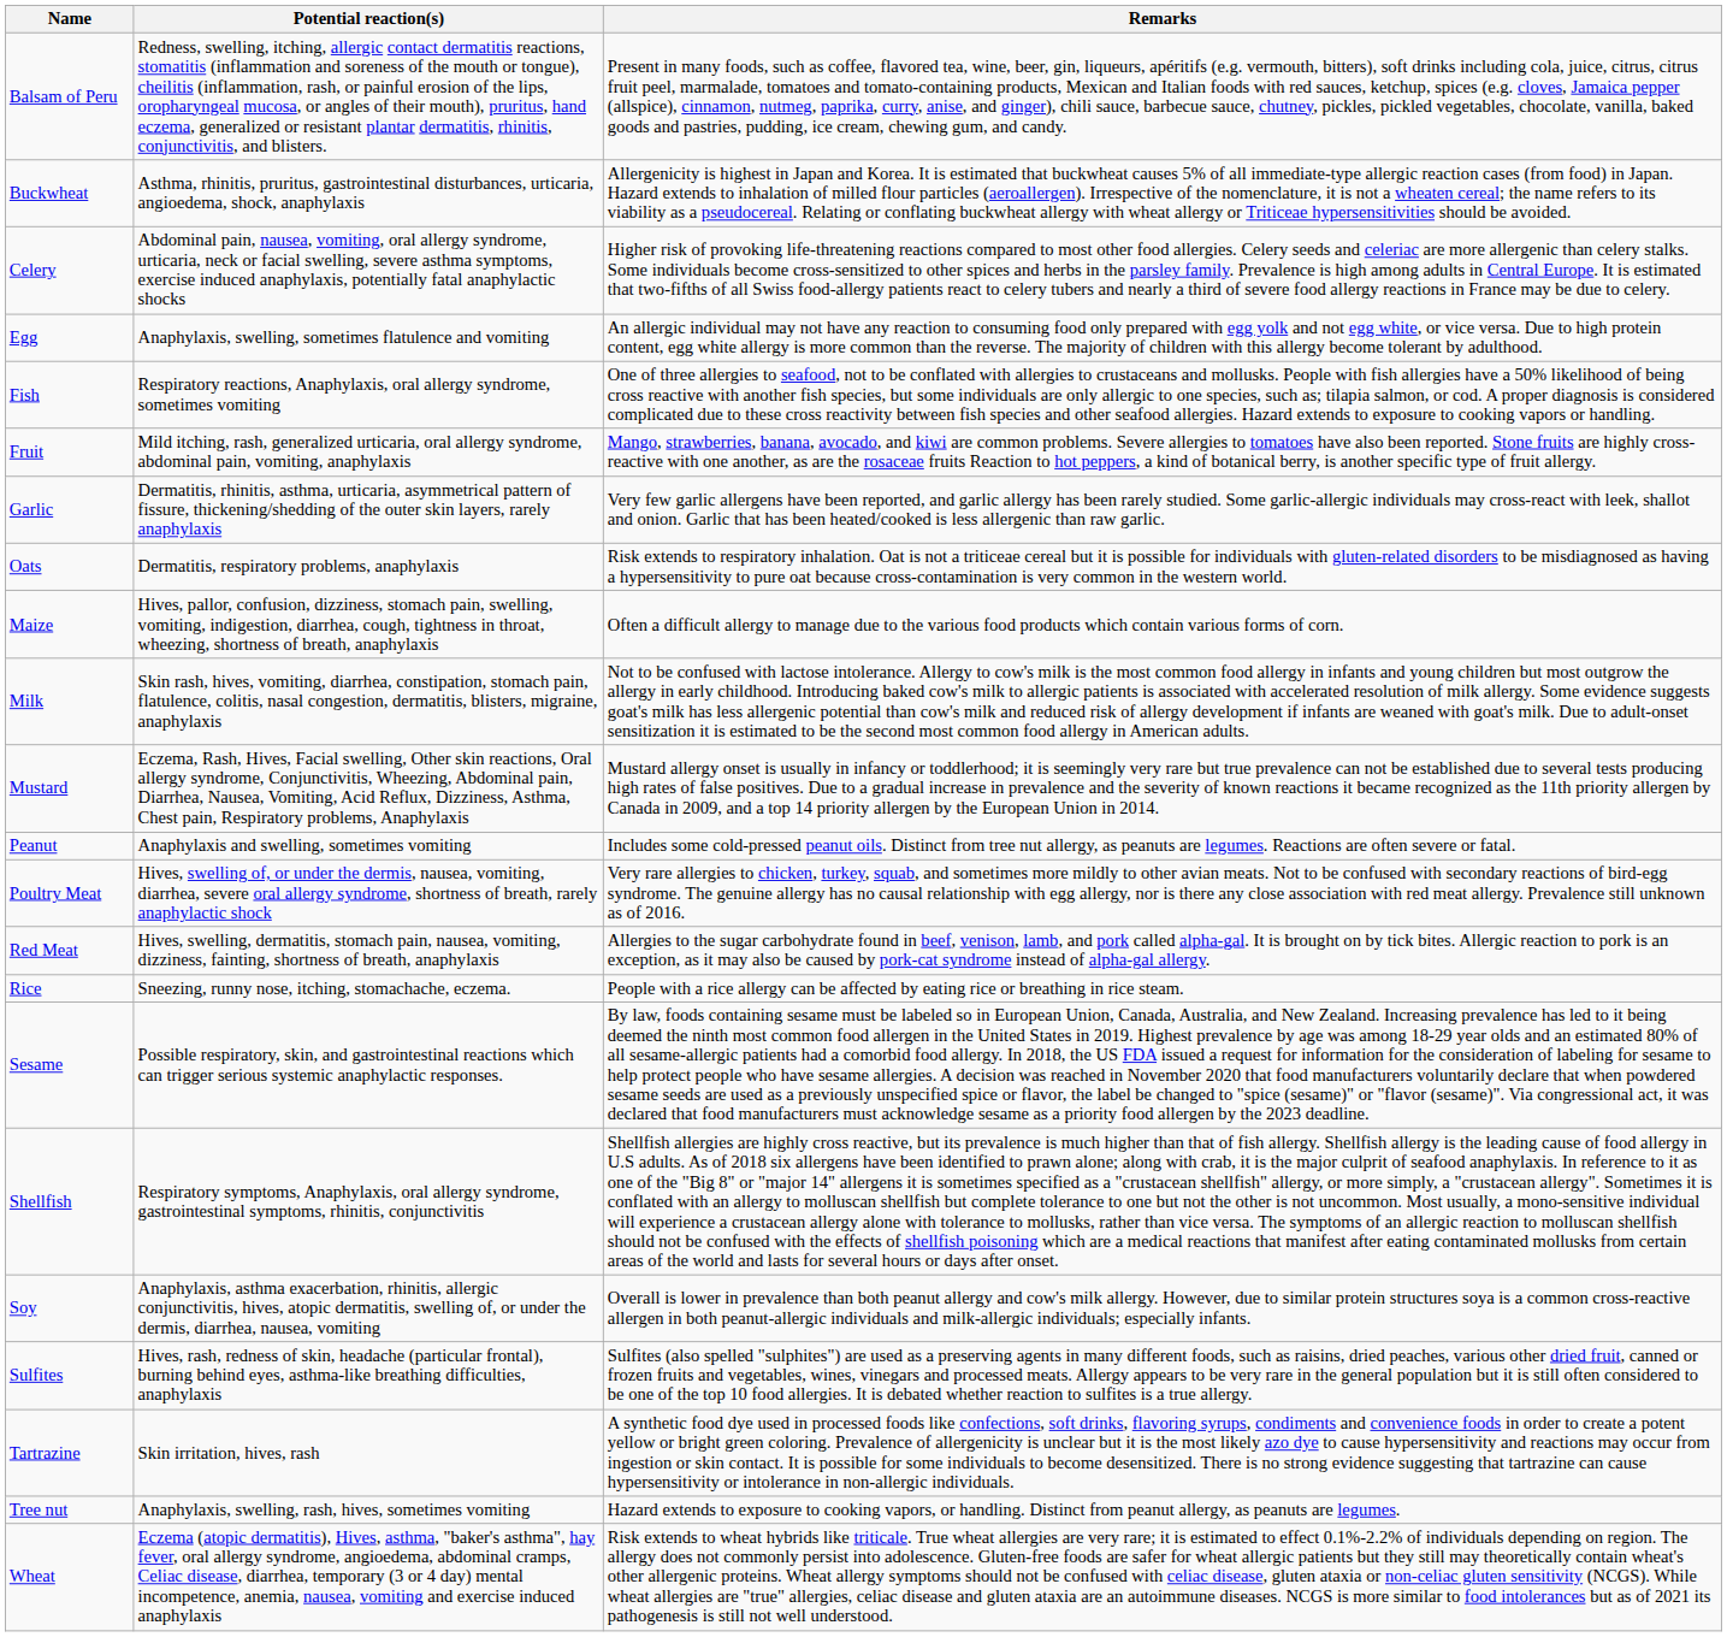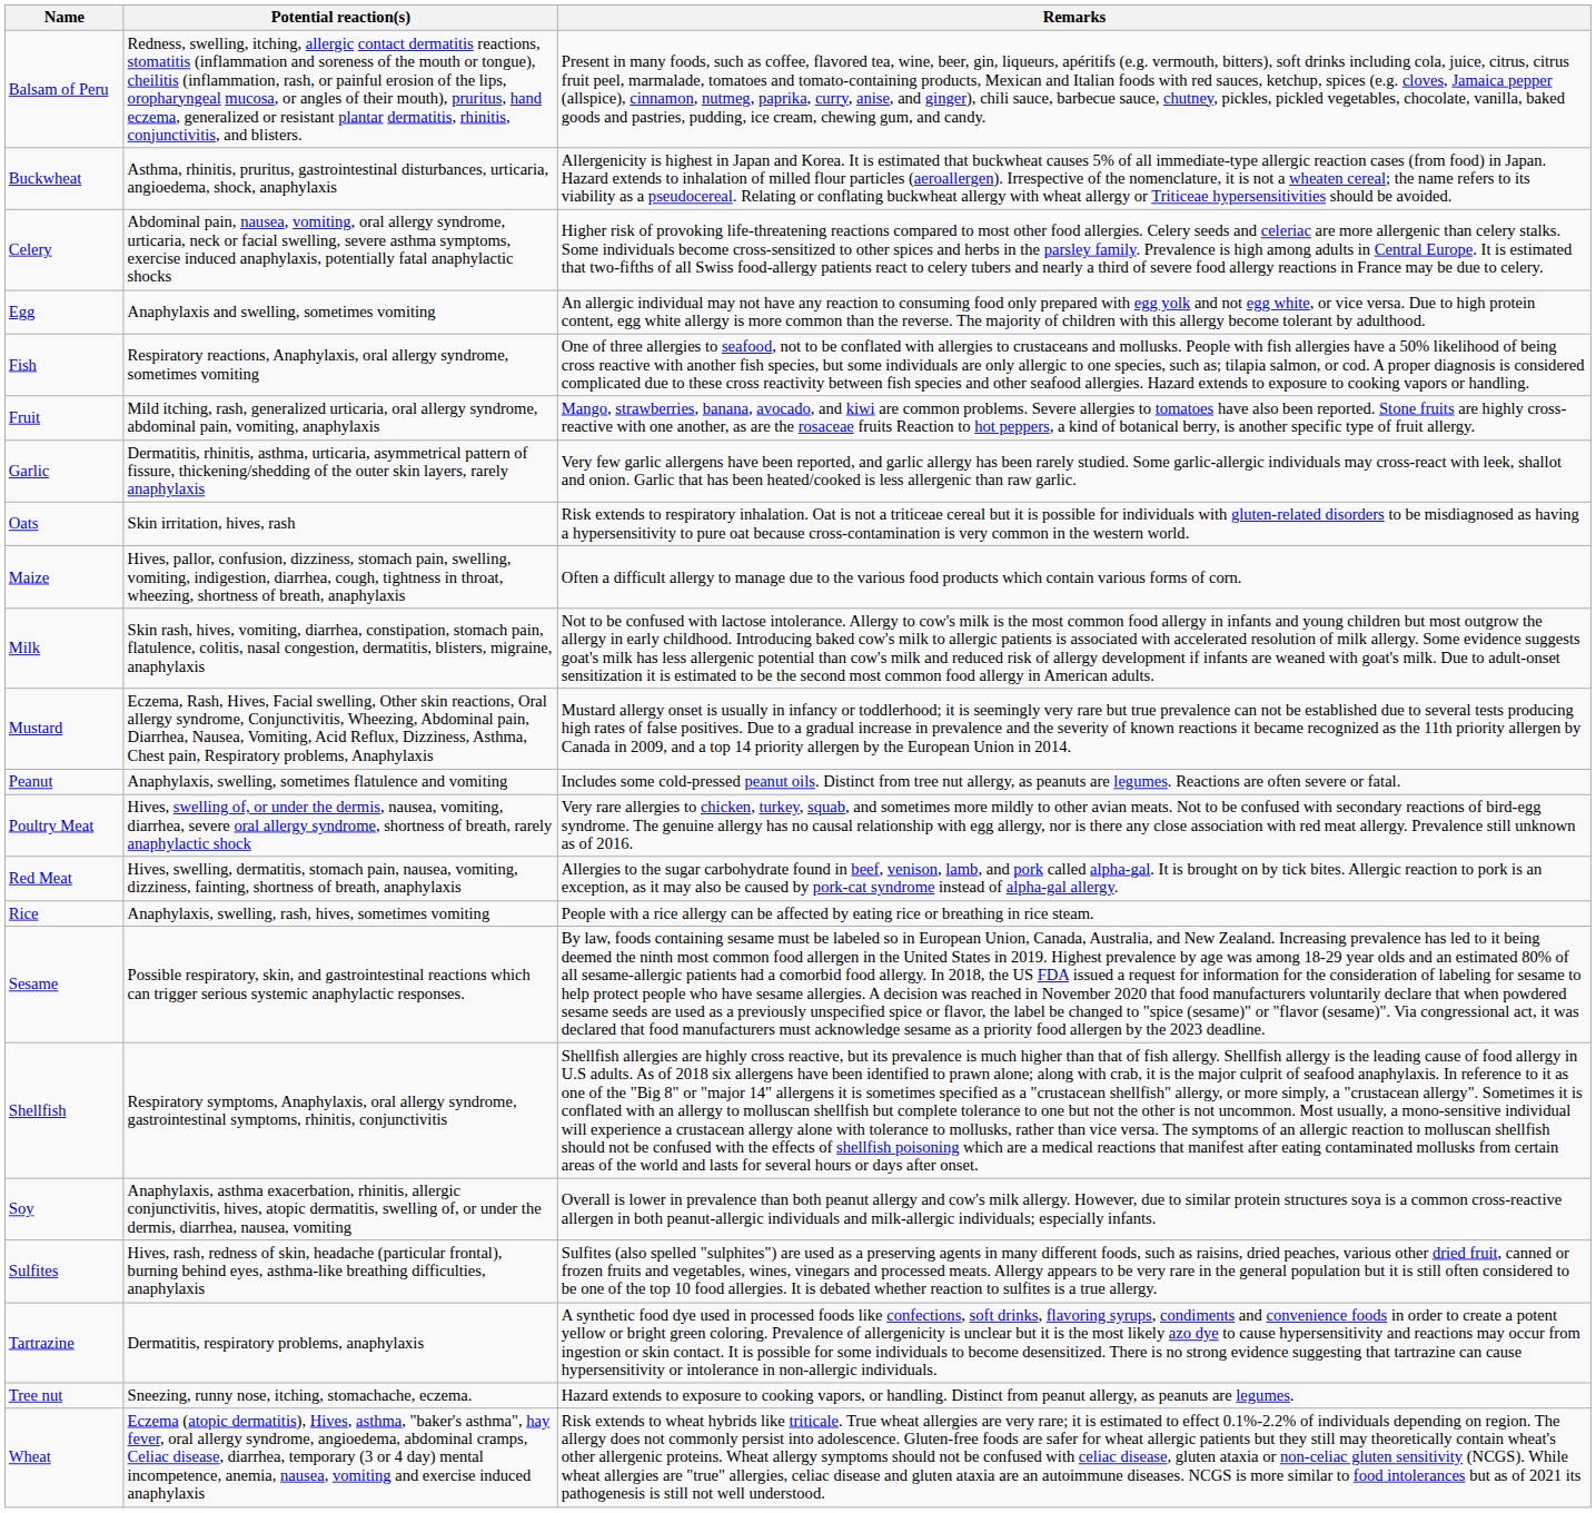 <table class="wikitable sortable">
 <tr>
 <th width="110">Name</th>
 <th>Potential reaction(s)</th>
 <th>Remarks</th>
 </tr>
 <tr>
 <td><a href='#'>Balsam of Peru</a></td>
 <td>Redness, swelling, itching, <a href='#'>allergic</a> <a href='#'>contact dermatitis</a> reactions, <a href='#'>stomatitis</a> (inflammation and soreness of the mouth or tongue), <a href='#'>cheilitis</a> (inflammation, rash, or painful erosion of the lips, <a href='#'>oropharyngeal</a> <a href='#'>mucosa</a>, or angles of their mouth), <a href='#'>pruritus</a>, <a href='#'>hand eczema</a>, generalized or resistant <a href='#'>plantar</a> <a href='#'>dermatitis</a>, <a href='#'>rhinitis</a>, <a href='#'>conjunctivitis</a>, and blisters.</td>
 <td>Present in many foods, such as coffee, flavored tea, wine, beer, gin, liqueurs, apéritifs (e.g. vermouth, bitters), soft drinks including cola, juice, citrus, citrus fruit peel, marmalade, tomatoes and tomato-containing products, Mexican and Italian foods with red sauces, ketchup, spices (e.g. <a href='#'>cloves</a>, <a href='#'>Jamaica pepper</a> (allspice), <a href='#'>cinnamon</a>, <a href='#'>nutmeg</a>, <a href='#'>paprika</a>, <a href='#'>curry</a>, <a href='#'>anise</a>, and <a href='#'>ginger</a>), chili sauce, barbecue sauce, <a href='#'>chutney</a>, pickles, pickled vegetables, chocolate, vanilla, baked goods and pastries, pudding, ice cream, chewing gum, and candy.</td>
 </tr>
 <tr>
 <td><a href='#'>Buckwheat</a></td>
 <td>Asthma, rhinitis, pruritus, gastrointestinal disturbances, urticaria, angioedema, shock, anaphylaxis</td>
 <td>Allergenicity is highest in Japan and Korea. It is estimated that buckwheat causes 5% of all immediate-type allergic reaction cases (from food) in Japan. Hazard extends to inhalation of milled flour particles (<a href='#'>aeroallergen</a>). Irrespective of the nomenclature, it is not a <a href='#'>wheaten cereal</a>; the name refers to its viability as a <a href='#'>pseudocereal</a>. Relating or conflating buckwheat allergy with wheat allergy or <a href='#'>Triticeae hypersensitivities</a> should be avoided.</td>
 </tr>
 <tr>
 <td><a href='#'>Celery</a></td>
 <td>Abdominal pain, <a href='#'>nausea</a>, <a href='#'>vomiting</a>, oral allergy syndrome, urticaria, neck or facial swelling, severe asthma symptoms, exercise induced anaphylaxis, potentially fatal anaphylactic shocks</td>
 <td>Higher risk of provoking life-threatening reactions compared to most other food allergies. Celery seeds and <a href='#'>celeriac</a> are more allergenic than celery stalks. Some individuals become cross-sensitized to other spices and herbs in the <a href='#'>parsley family</a>. Prevalence is high among adults in <a href='#'>Central Europe</a>. It is estimated that two-fifths of all Swiss food-allergy patients react to celery tubers and nearly a third of severe food allergy reactions in France may be due to celery.</td>
 </tr>
 <tr>
 <td><a href='#'>Egg</a></td>
-<td>Anaphylaxis, swelling, sometimes flatulence and vomiting</td>
+<td>Anaphylaxis and swelling, sometimes vomiting</td>
 <td>An allergic individual may not have any reaction to consuming food only prepared with <a href='#'>egg yolk</a> and not <a href='#'>egg white</a>, or vice versa. Due to high protein content, egg white allergy is more common than the reverse. The majority of children with this allergy become tolerant by adulthood.</td>
 </tr>
 <tr>
 <td><a href='#'>Fish</a></td>
 <td>Respiratory reactions, Anaphylaxis, oral allergy syndrome, sometimes vomiting</td>
 <td>One of three allergies to <a href='#'>seafood</a>, not to be conflated with allergies to crustaceans and mollusks. People with fish allergies have a 50% likelihood of being cross reactive with another fish species, but some individuals are only allergic to one species, such as; tilapia salmon, or cod. A proper diagnosis is considered complicated due to these cross reactivity between fish species and other seafood allergies. Hazard extends to exposure to cooking vapors or handling.</td>
 </tr>
 <tr>
 <td><a href='#'>Fruit</a></td>
 <td>Mild itching, rash, generalized urticaria, oral allergy syndrome, abdominal pain, vomiting, anaphylaxis</td>
 <td><a href='#'>Mango</a>, <a href='#'>strawberries</a>, <a href='#'>banana</a>, <a href='#'>avocado</a>, and <a href='#'>kiwi</a> are common problems. Severe allergies to <a href='#'>tomatoes</a> have also been reported. <a href='#'>Stone fruits</a> are highly cross-reactive with one another, as are the <a href='#'>rosaceae</a> fruits  Reaction to <a href='#'>hot peppers</a>, a kind of botanical berry, is another specific type of fruit allergy.</td>
 </tr>
 <tr>
 <td><a href='#'>Garlic</a></td>
 <td>Dermatitis, rhinitis, asthma, urticaria, asymmetrical pattern of fissure, thickening/shedding of the outer skin layers, rarely <a href='#'>anaphylaxis</a></td>
 <td>Very few garlic allergens have been reported, and garlic allergy has been rarely studied. Some garlic-allergic individuals may cross-react with leek, shallot and onion. Garlic that has been heated/cooked is less allergenic than raw garlic.</td>
 </tr>
 <tr>
 <td><a href='#'>Oats</a></td>
-<td>Dermatitis, respiratory problems, anaphylaxis</td>
+<td>Skin irritation, hives, rash</td>
 <td>Risk extends to respiratory inhalation. Oat is not a triticeae cereal but it is possible for individuals with <a href='#'>gluten-related disorders</a> to be misdiagnosed as having a hypersensitivity to pure oat because cross-contamination is very common in the western world.</td>
 </tr>
 <tr>
 <td><a href='#'>Maize</a></td>
 <td>Hives, pallor, confusion, dizziness, stomach pain, swelling, vomiting, indigestion, diarrhea, cough, tightness in throat, wheezing, shortness of breath, anaphylaxis</td>
 <td>Often a difficult allergy to manage due to the various food products which contain various forms of corn.</td>
 </tr>
 <tr>
 <td><a href='#'>Milk</a></td>
 <td>Skin rash, hives, vomiting, diarrhea, constipation, stomach pain, flatulence, colitis, nasal congestion, dermatitis, blisters, migraine, anaphylaxis</td>
 <td>Not to be confused with lactose intolerance. Allergy to cow's milk is the most common food allergy in infants and young children but most outgrow the allergy in early childhood. Introducing baked cow's milk to allergic patients is associated with accelerated resolution of milk allergy. Some evidence suggests goat's milk has less allergenic potential than cow's milk and reduced risk of allergy development if infants are weaned with goat's milk. Due to adult-onset sensitization it is estimated to be the second most common food allergy in American adults.</td>
 </tr>
 <tr>
 <td><a href='#'>Mustard</a></td>
 <td>Eczema, Rash, Hives, Facial swelling, Other skin reactions, Oral allergy syndrome, Conjunctivitis, Wheezing, Abdominal pain, Diarrhea, Nausea, Vomiting, Acid Reflux, Dizziness, Asthma, Chest pain, Respiratory problems, Anaphylaxis</td>
 <td>Mustard allergy onset is usually in infancy or toddlerhood; it is seemingly very rare but true prevalence can not be established due to several tests producing high rates of false positives. Due to a gradual increase in prevalence and the severity of known reactions it became recognized as the 11th priority allergen by Canada in 2009, and a top 14 priority allergen by the European Union in 2014.</td>
 </tr>
 <tr>
 <td><a href='#'>Peanut</a></td>
-<td>Anaphylaxis and swelling, sometimes vomiting</td>
+<td>Anaphylaxis, swelling, sometimes flatulence and vomiting</td>
 <td>Includes some cold-pressed <a href='#'>peanut oils</a>. Distinct from tree nut allergy, as peanuts are <a href='#'>legumes</a>. Reactions are often severe or fatal.</td>
 </tr>
 <tr>
 <td><a href='#'>Poultry Meat</a></td>
 <td>Hives, <a href='#'>swelling of, or under the dermis</a>, nausea, vomiting, diarrhea, severe <a href='#'>oral allergy syndrome</a>, shortness of breath, rarely <a href='#'>anaphylactic shock</a></td>
 <td>Very rare allergies to <a href='#'>chicken</a>, <a href='#'>turkey</a>, <a href='#'>squab</a>, and sometimes more mildly to other avian meats. Not to be confused with secondary reactions of bird-egg syndrome. The genuine allergy has no causal relationship with egg allergy, nor is there any close association with red meat allergy. Prevalence still unknown as of 2016.</td>
 </tr>
 <tr>
 <td><a href='#'>Red Meat</a></td>
 <td>Hives, swelling, dermatitis, stomach pain, nausea, vomiting, dizziness, fainting, shortness of breath, anaphylaxis</td>
 <td>Allergies to the sugar carbohydrate found in <a href='#'>beef</a>, <a href='#'>venison</a>, <a href='#'>lamb</a>, and <a href='#'>pork</a> called <a href='#'>alpha-gal</a>. It is brought on by tick bites. Allergic reaction to pork is an exception, as it may also be caused by <a href='#'>pork-cat syndrome</a> instead of <a href='#'>alpha-gal allergy</a>.</td>
 </tr>
 <tr>
 <td><a href='#'>Rice</a></td>
-<td>Sneezing, runny nose, itching, stomachache, eczema.</td>
+<td>Anaphylaxis, swelling, rash, hives, sometimes vomiting</td>
 <td>People with a rice allergy can be affected by eating rice or breathing in rice steam.</td>
 </tr>
 <tr>
 <td><a href='#'>Sesame</a></td>
 <td>Possible respiratory, skin, and gastrointestinal reactions which can trigger serious systemic anaphylactic responses.</td>
 <td>By law, foods containing sesame must be labeled so in European Union, Canada, Australia, and New Zealand. Increasing prevalence has led to it being deemed the ninth most common food allergen in the United States in 2019. Highest prevalence by age was among 18-29 year olds and an estimated 80% of all sesame-allergic patients had a comorbid food allergy. In 2018, the US <a href='#'>FDA</a> issued a request for information for the consideration of labeling for sesame to help protect people who have sesame allergies. A decision was reached in November 2020 that food manufacturers voluntarily declare that when powdered sesame seeds are used as a previously unspecified spice or flavor, the label be changed to "spice (sesame)" or "flavor (sesame)". Via congressional act, it was declared that food manufacturers must acknowledge sesame as a priority food allergen by the 2023 deadline.</td>
 </tr>
 <tr>
 <td><a href='#'>Shellfish</a></td>
 <td>Respiratory symptoms, Anaphylaxis, oral allergy syndrome, gastrointestinal symptoms, rhinitis, conjunctivitis</td>
 <td>Shellfish allergies are highly cross reactive, but its prevalence is much higher than that of fish allergy. Shellfish allergy is the leading cause of food allergy in U.S adults. As of 2018 six allergens have been identified to prawn alone; along with crab, it is the major culprit of seafood anaphylaxis. In reference to it as one of the "Big 8" or "major 14" allergens it is sometimes specified as a "crustacean shellfish" allergy, or more simply, a "crustacean allergy". Sometimes it is conflated with an allergy to molluscan shellfish but complete tolerance to one but not the other is not uncommon. Most usually, a mono-sensitive individual will experience a crustacean allergy alone with tolerance to mollusks, rather than vice versa. The symptoms of an allergic reaction to molluscan shellfish should not be confused with the effects of <a href='#'>shellfish poisoning</a> which are a medical reactions that manifest after eating contaminated mollusks from certain areas of the world and lasts for several hours or days after onset.</td>
 </tr>
 <tr>
 <td><a href='#'>Soy</a></td>
 <td>Anaphylaxis, asthma exacerbation, rhinitis, allergic conjunctivitis, hives, atopic dermatitis, swelling of, or under the dermis, diarrhea, nausea, vomiting</td>
 <td>Overall is lower in prevalence than both peanut allergy and cow's milk allergy. However, due to similar protein structures soya is a common cross-reactive allergen in both peanut-allergic individuals and milk-allergic individuals; especially infants.</td>
 </tr>
 <tr>
 <td><a href='#'>Sulfites</a></td>
 <td>Hives, rash, redness of skin, headache (particular frontal), burning behind eyes, asthma-like breathing difficulties, anaphylaxis</td>
 <td>Sulfites (also spelled "sulphites") are used as a preserving agents in many different foods, such as raisins, dried peaches, various other <a href='#'>dried fruit</a>, canned or frozen fruits and vegetables, wines, vinegars and processed meats. Allergy appears to be very rare in the general population but it is still often considered to be one of the top 10 food allergies. It is debated whether reaction to sulfites is a true allergy.</td>
 </tr>
 <tr>
 <td><a href='#'>Tartrazine</a></td>
-<td>Skin irritation, hives, rash</td>
+<td>Dermatitis, respiratory problems, anaphylaxis</td>
 <td>A synthetic food dye used in processed foods like <a href='#'>confections</a>, <a href='#'>soft drinks</a>, <a href='#'>flavoring syrups</a>, <a href='#'>condiments</a> and <a href='#'>convenience foods</a> in order to create a potent yellow or bright green coloring. Prevalence of allergenicity is unclear but it is the most likely <a href='#'>azo dye</a> to cause hypersensitivity and reactions may occur from ingestion or skin contact. It is possible for some individuals to become desensitized. There is no strong evidence suggesting that tartrazine can cause hypersensitivity or intolerance in non-allergic individuals.</td>
 </tr>
 <tr>
 <td><a href='#'>Tree nut</a></td>
-<td>Anaphylaxis, swelling, rash, hives, sometimes vomiting</td>
+<td>Sneezing, runny nose, itching, stomachache, eczema.</td>
 <td>Hazard extends to exposure to cooking vapors, or handling. Distinct from peanut allergy, as peanuts are <a href='#'>legumes</a>.</td>
 </tr>
 <tr>
 <td><a href='#'>Wheat</a></td>
 <td><a href='#'>Eczema</a> (<a href='#'>atopic dermatitis</a>), <a href='#'>Hives</a>, <a href='#'>asthma</a>, "baker's asthma", <a href='#'>hay fever</a>, oral allergy syndrome, angioedema, abdominal cramps, <a href='#'>Celiac disease</a>, diarrhea, temporary (3 or 4 day) mental incompetence, anemia, <a href='#'>nausea</a>, <a href='#'>vomiting</a> and exercise induced anaphylaxis </td>
 <td>Risk extends to wheat hybrids like <a href='#'>triticale</a>. True wheat allergies are very rare; it is estimated to effect 0.1%-2.2% of individuals depending on region. The allergy does not commonly persist into adolescence. Gluten-free foods are safer for wheat allergic patients but they still may theoretically contain wheat's other allergenic proteins. Wheat allergy symptoms should not be confused with <a href='#'>celiac disease</a>, gluten ataxia or <a href='#'>non-celiac gluten sensitivity</a> (NCGS). While wheat allergies are "true" allergies, celiac disease and gluten ataxia are an autoimmune diseases. NCGS is more similar to <a href='#'>food intolerances</a> but as of 2021 its pathogenesis is still not well understood.</td>
 </tr>
 </table>
